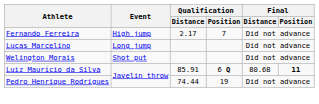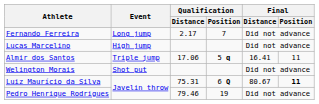 <table class=wikitable style="font-size:90%">
 <tr>
 <th rowspan="2">Athlete</th>
 <th rowspan="2">Event</th>
 <th colspan="2">Qualification</th>
 <th colspan="2">Final</th>
 </tr>
 <tr style="font-size:95%">
 <th>Distance</th>
 <th>Position</th>
 <th>Distance</th>
 <th>Position</th>
 </tr>
 <tr align=center>
 <td align=left><a href='#'>Fernando Ferreira</a></td>
-<td align=left><a href='#'>High jump</a></td>
+<td align=left><a href='#'>Long jump</a></td>
 <td>2.17</td>
 <td>7</td>
 <td colspan=2>Did not advance</td>
 </tr>
 <tr align=center>
 <td align=left><a href='#'>Lucas Marcelino</a></td>
-<td align=left><a href='#'>Long jump</a></td>
+<td align=left><a href='#'>High jump</a></td>
 <td></td>
 <td></td>
 <td colspan=2>Did not advance</td>
+</tr>
+<tr align=center>
+<td align=left><a href='#'>Almir dos Santos</a></td>
+<td align=left><a href='#'>Triple jump</a></td>
+<td>17.06</td>
+<td>5 <strong>q</strong></td>
+<td>16.41</td>
+<td>11</td>
 </tr>
 <tr align=center>
 <td align=left><a href='#'>Welington Morais</a></td>
 <td align=left><a href='#'>Shot put</a></td>
 <td></td>
 <td></td>
 <td colspan=2>Did not advance</td>
 </tr>
 <tr align=center>
 <td align=left><a href='#'>Luiz Maurício da Silva</a></td>
 <td align=left rowspan=2><a href='#'>Javelin throw</a></td>
-<td>85.91 <strong></strong></td>
+<td>75.31 <strong></strong></td>
 <td>6 <strong>Q</strong></td>
-<td>80.68</td>
+<td>80.67</td>
 <td><strong>11</strong></td>
 </tr>
 <tr align=center>
 <td align=left><a href='#'>Pedro Henrique Rodrigues</a></td>
-<td>74.44</td>
+<td>79.46</td>
 <td>19</td>
 <td colspan=2>Did not advance</td>
 </tr>
 </table>
